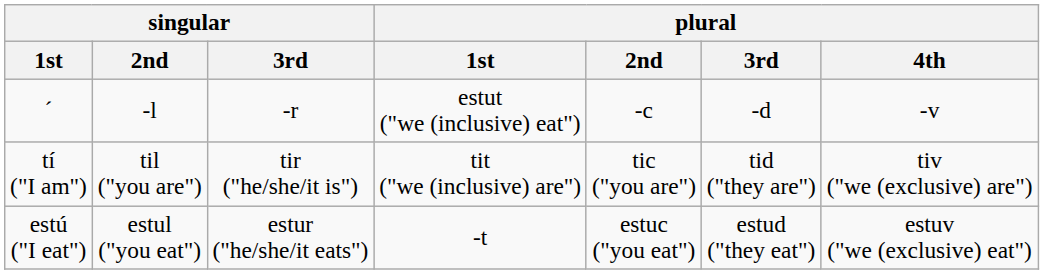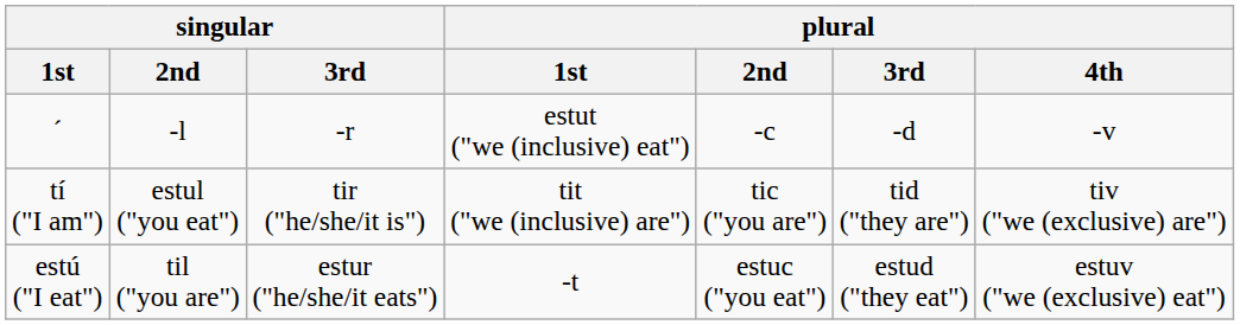 <table class=wikitable>
 <tr>
 <th colspan=3>singular</th>
 <th colspan=4>plural</th>
 </tr>
 <tr>
 <th>1st</th>
 <th>2nd</th>
 <th>3rd</th>
 <th>1st</th>
 <th>2nd</th>
 <th>3rd</th>
 <th>4th</th>
 </tr>
 <tr align="center">
 <td>´</td>
 <td>-l</td>
 <td>-r</td>
 <td>estut<br>("we (inclusive) eat")</td>
 <td>-c</td>
 <td>-d</td>
 <td>-v</td>
 </tr>
 <tr align="center">
 <td>tí<br>("I am")</td>
-<td>til<br>("you are")</td>
+<td>estul<br>("you eat")</td>
 <td>tir<br>("he/she/it is")</td>
 <td>tit<br>("we (inclusive) are")</td>
 <td>tic<br>("you are")</td>
 <td>tid<br>("they are")</td>
 <td>tiv<br>("we (exclusive) are")</td>
 </tr>
 <tr align="center">
 <td>estú<br>("I eat")</td>
-<td>estul<br>("you eat")</td>
+<td>til<br>("you are")</td>
 <td>estur<br>("he/she/it eats")</td>
 <td>-t</td>
 <td>estuc<br>("you eat")</td>
 <td>estud<br>("they eat")</td>
 <td>estuv<br>("we (exclusive) eat")</td>
 </tr>
 </table>
